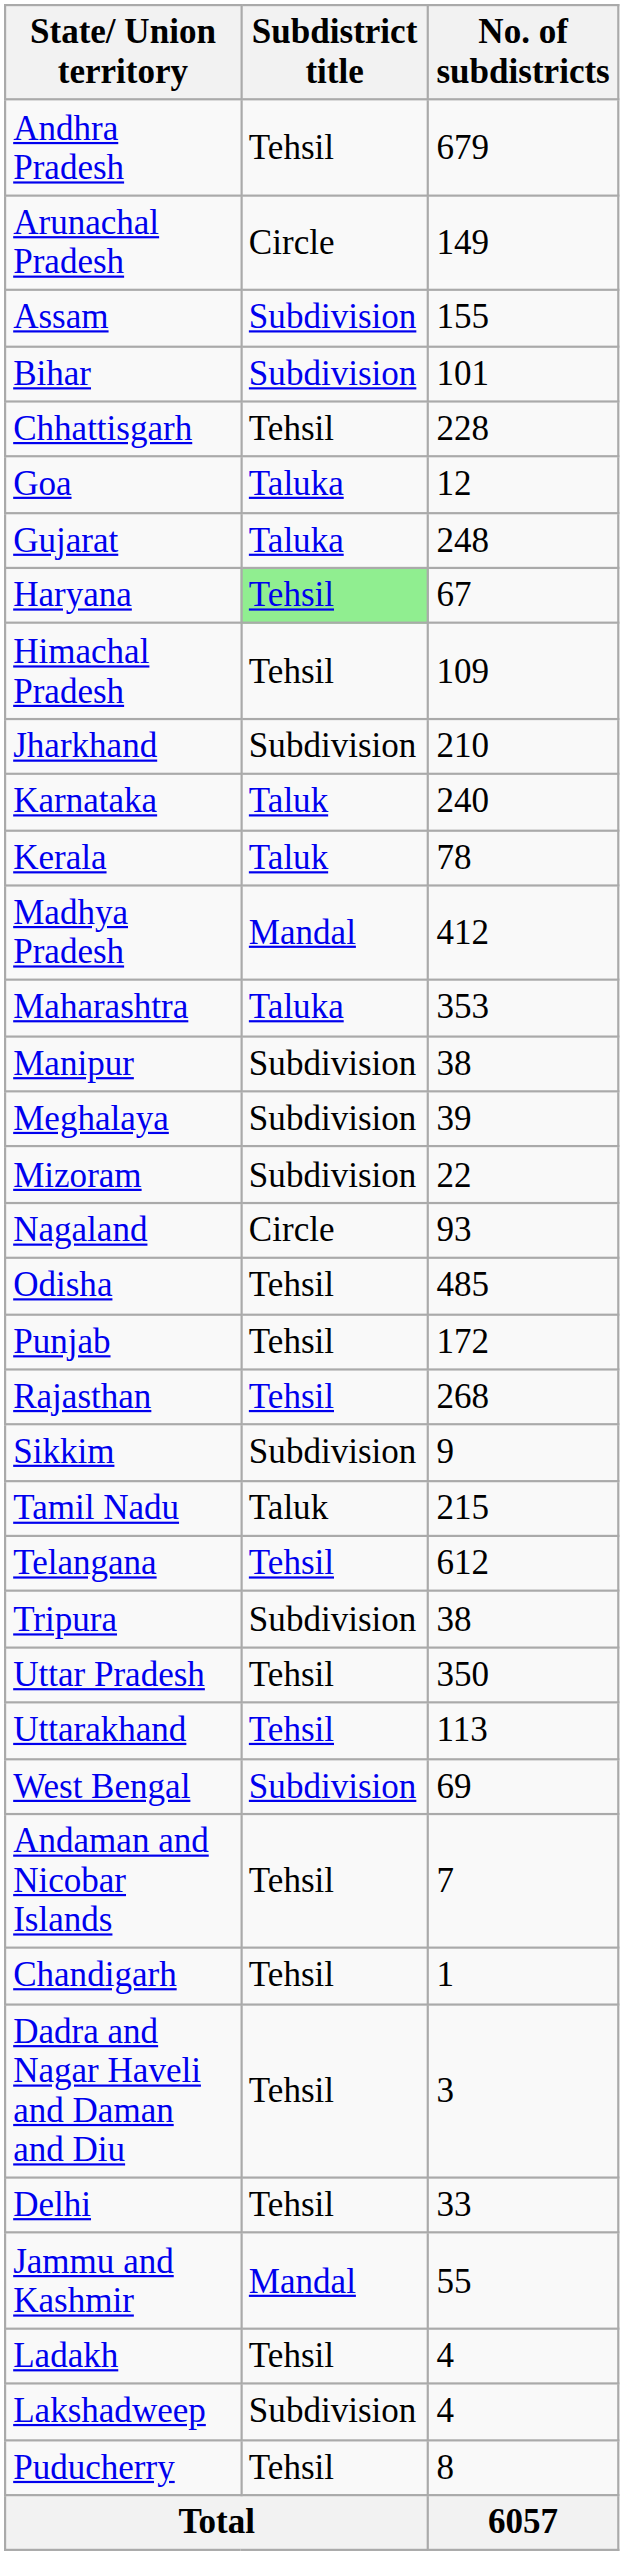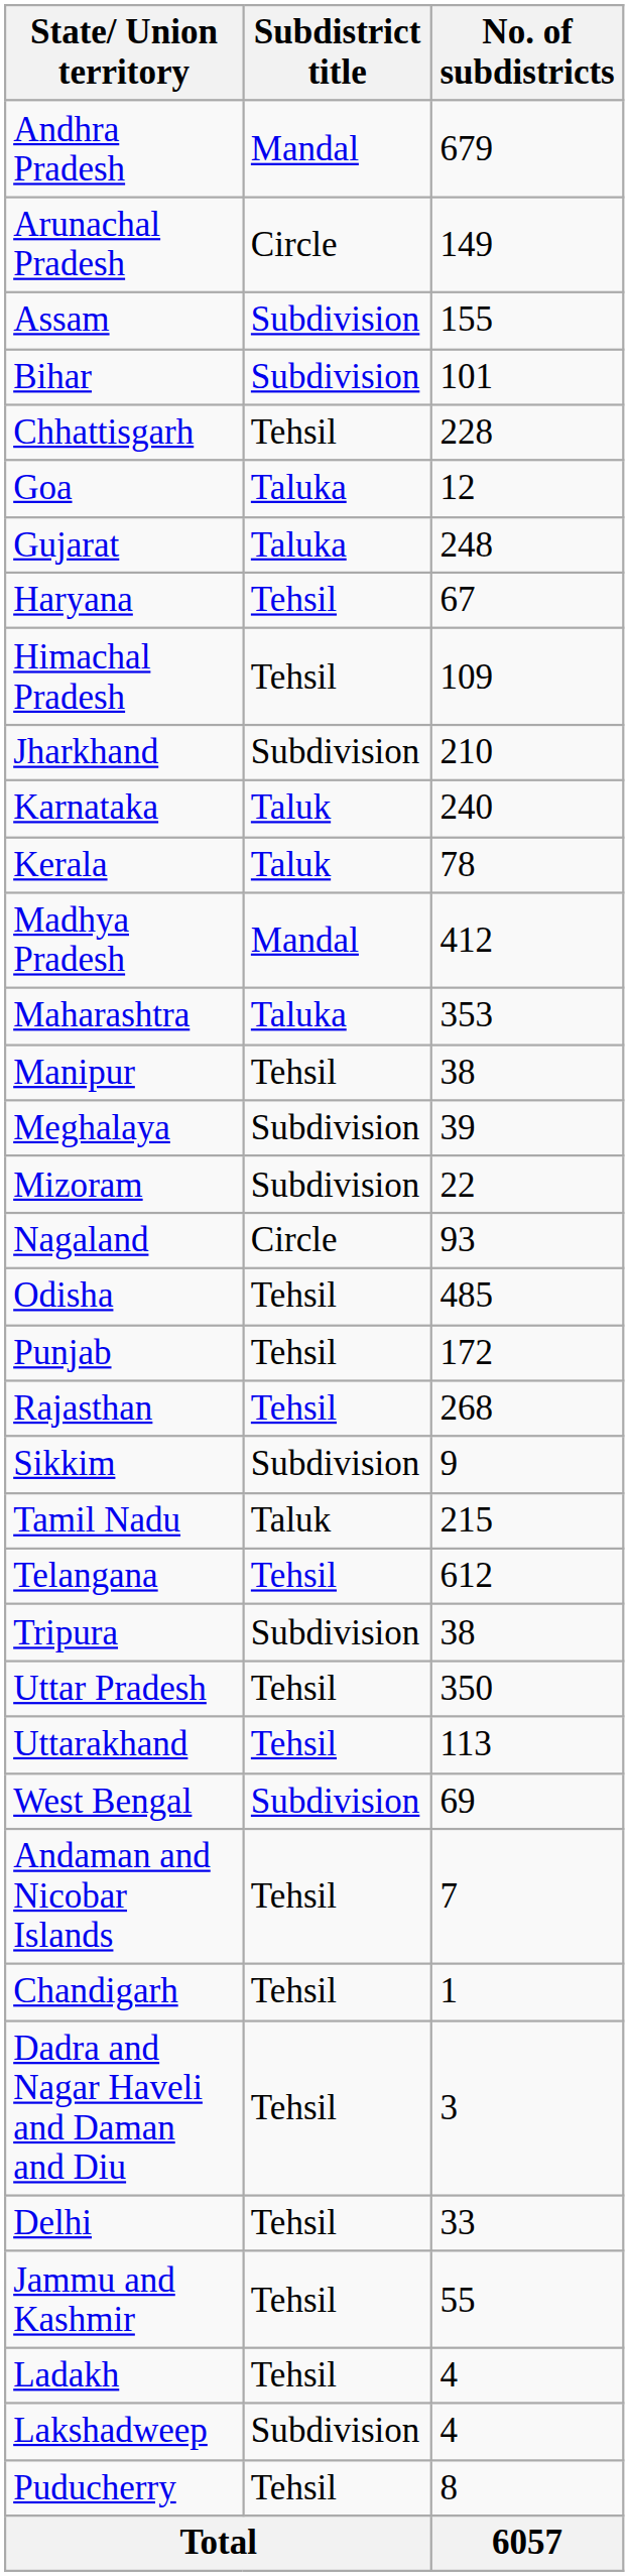 <table class="wikitable sortable" width="45%">
 <tr>
 <th>State/ Union territory</th>
 <th>Subdistrict title</th>
 <th>No. of <br>subdistricts</th>
 </tr>
 <tr>
 <td><a href='#'>Andhra Pradesh</a></td>
-<td>Tehsil</td>
+<td><a href='#'>Mandal</a></td>
 <td>679</td>
 </tr>
 <tr>
 <td><a href='#'>Arunachal Pradesh</a></td>
 <td>Circle</td>
 <td>149</td>
 </tr>
 <tr>
 <td><a href='#'>Assam</a></td>
 <td><a href='#'>Subdivision</a></td>
 <td>155</td>
 </tr>
 <tr>
 <td><a href='#'>Bihar</a></td>
 <td><a href='#'>Subdivision</a></td>
 <td>101</td>
 </tr>
 <tr>
 <td><a href='#'>Chhattisgarh</a></td>
 <td>Tehsil</td>
 <td>228</td>
 </tr>
 <tr>
 <td><a href='#'>Goa</a></td>
 <td><a href='#'>Taluka</a></td>
 <td>12</td>
 </tr>
 <tr>
 <td><a href='#'>Gujarat</a></td>
 <td><a href='#'>Taluka</a></td>
 <td>248</td>
 </tr>
 <tr>
 <td><a href='#'>Haryana</a></td>
-<td style="background: lightgreen;"><a href='#'>Tehsil</a></td>
+<td><a href='#'>Tehsil</a></td>
 <td>67</td>
 </tr>
 <tr>
 <td><a href='#'>Himachal Pradesh</a></td>
 <td>Tehsil</td>
 <td>109</td>
 </tr>
 <tr>
 <td><a href='#'>Jharkhand</a></td>
 <td>Subdivision</td>
 <td>210</td>
 </tr>
 <tr>
 <td><a href='#'>Karnataka</a></td>
 <td><a href='#'>Taluk</a></td>
 <td>240</td>
 </tr>
 <tr>
 <td><a href='#'>Kerala</a></td>
 <td><a href='#'>Taluk</a></td>
 <td>78</td>
 </tr>
 <tr>
 <td><a href='#'>Madhya Pradesh</a></td>
 <td><a href='#'>Mandal</a></td>
 <td>412</td>
 </tr>
 <tr>
 <td><a href='#'>Maharashtra</a></td>
 <td><a href='#'>Taluka</a></td>
 <td>353</td>
 </tr>
 <tr>
 <td><a href='#'>Manipur</a></td>
-<td>Subdivision</td>
+<td>Tehsil</td>
 <td>38</td>
 </tr>
 <tr>
 <td><a href='#'>Meghalaya</a></td>
 <td>Subdivision</td>
 <td>39</td>
 </tr>
 <tr>
 <td><a href='#'>Mizoram</a></td>
 <td>Subdivision</td>
 <td>22</td>
 </tr>
 <tr>
 <td><a href='#'>Nagaland</a></td>
 <td>Circle</td>
 <td>93</td>
 </tr>
 <tr>
 <td><a href='#'>Odisha</a></td>
 <td>Tehsil</td>
 <td>485</td>
 </tr>
 <tr>
 <td><a href='#'>Punjab</a></td>
 <td>Tehsil</td>
 <td>172</td>
 </tr>
 <tr>
 <td><a href='#'>Rajasthan</a></td>
 <td><a href='#'>Tehsil</a></td>
 <td>268</td>
 </tr>
 <tr>
 <td><a href='#'>Sikkim</a></td>
 <td>Subdivision</td>
 <td>9</td>
 </tr>
 <tr>
 <td><a href='#'>Tamil Nadu</a></td>
 <td>Taluk</td>
 <td>215</td>
 </tr>
 <tr>
 <td><a href='#'>Telangana</a></td>
 <td><a href='#'>Tehsil</a></td>
 <td>612</td>
 </tr>
 <tr>
 <td><a href='#'>Tripura</a></td>
 <td>Subdivision</td>
 <td>38</td>
 </tr>
 <tr>
 <td><a href='#'>Uttar Pradesh</a></td>
 <td>Tehsil</td>
 <td>350</td>
 </tr>
 <tr>
 <td><a href='#'>Uttarakhand</a></td>
 <td><a href='#'>Tehsil</a></td>
 <td>113</td>
 </tr>
 <tr>
 <td><a href='#'>West Bengal</a></td>
 <td><a href='#'>Subdivision</a></td>
 <td>69</td>
 </tr>
 <tr>
 <td><a href='#'>Andaman and Nicobar Islands</a></td>
 <td>Tehsil</td>
 <td>7</td>
 </tr>
 <tr>
 <td><a href='#'>Chandigarh</a></td>
 <td>Tehsil</td>
 <td>1</td>
 </tr>
 <tr>
 <td><a href='#'>Dadra and Nagar Haveli and Daman and Diu</a></td>
 <td>Tehsil</td>
 <td>3</td>
 </tr>
 <tr>
 <td><a href='#'>Delhi</a></td>
 <td>Tehsil</td>
 <td>33</td>
 </tr>
 <tr>
 <td><a href='#'>Jammu and Kashmir</a></td>
-<td><a href='#'>Mandal</a></td>
+<td>Tehsil</td>
 <td>55</td>
 </tr>
 <tr>
 <td><a href='#'>Ladakh</a></td>
 <td>Tehsil</td>
 <td>4</td>
 </tr>
 <tr>
 <td><a href='#'>Lakshadweep</a></td>
 <td>Subdivision</td>
 <td>4</td>
 </tr>
 <tr>
 <td><a href='#'>Puducherry</a></td>
 <td>Tehsil</td>
 <td>8</td>
 </tr>
 <tr>
 <th colspan=2>Total</th>
 <th>6057</th>
 </tr>
 </table>
